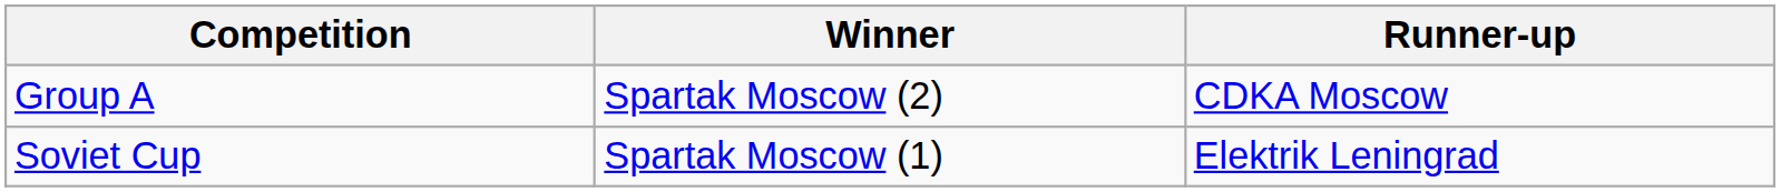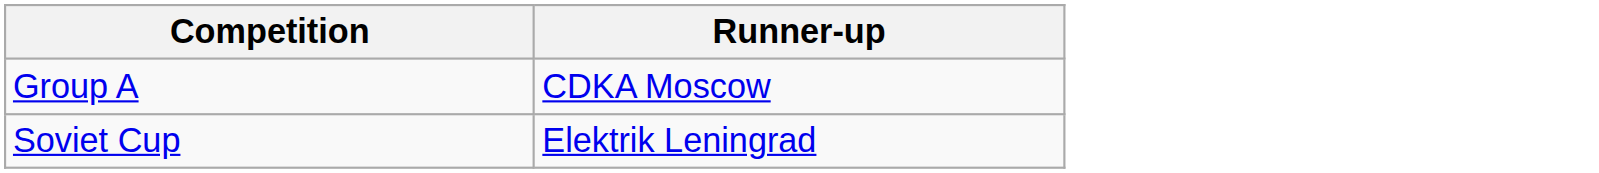 <table class="wikitable">
 <tr>
 <th style="width:15em">Competition</th>
-<th style="width:15em">Winner</th>
 <th style="width:15em">Runner-up</th>
 </tr>
 <tr>
 <td><a href='#'>Group A</a></td>
-<td><a href='#'>Spartak Moscow</a> (2)</td>
 <td><a href='#'>CDKA Moscow</a></td>
 </tr>
 <tr>
 <td><a href='#'>Soviet Cup</a></td>
-<td><a href='#'>Spartak Moscow</a> (1)</td>
 <td><a href='#'>Elektrik Leningrad</a></td>
 </tr>
 </table>
